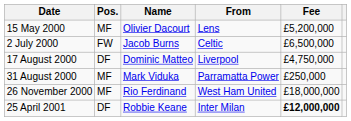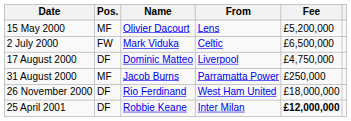 <table class="wikitable">
 <tr>
 <th>Date</th>
 <th>Pos.</th>
 <th>Name</th>
 <th>From</th>
 <th>Fee</th>
 <th></th>
 </tr>
 <tr>
 <td>15 May 2000</td>
 <td>MF</td>
 <td> <a href='#'>Olivier Dacourt</a></td>
 <td> <a href='#'>Lens</a></td>
 <td>£5,200,000</td>
 <td></td>
 </tr>
 <tr>
 <td>2 July 2000</td>
 <td>FW</td>
-<td> <a href='#'>Jacob Burns</a></td>
+<td> <a href='#'>Mark Viduka</a></td>
 <td> <a href='#'>Celtic</a></td>
 <td>£6,500,000</td>
 <td></td>
 </tr>
 <tr>
 <td>17 August 2000</td>
 <td>DF</td>
 <td> <a href='#'>Dominic Matteo</a></td>
 <td> <a href='#'>Liverpool</a></td>
 <td>£4,750,000</td>
 <td></td>
 </tr>
 <tr>
 <td>31 August 2000</td>
 <td>MF</td>
-<td> <a href='#'>Mark Viduka</a></td>
+<td> <a href='#'>Jacob Burns</a></td>
 <td> <a href='#'>Parramatta Power</a></td>
 <td>£250,000</td>
 <td></td>
 </tr>
 <tr>
 <td>26 November 2000</td>
-<td>MF</td>
+<td>DF</td>
 <td> <a href='#'>Rio Ferdinand</a></td>
 <td> <a href='#'>West Ham United</a></td>
 <td>£18,000,000</td>
 <td></td>
 </tr>
 <tr>
 <td>25 April 2001</td>
 <td>DF</td>
 <td> <a href='#'>Robbie Keane</a></td>
 <td> <a href='#'>Inter Milan</a></td>
 <td><strong>£12,000,000</strong></td>
 <td></td>
 </tr>
 </table>
